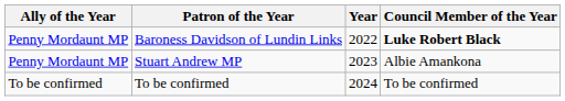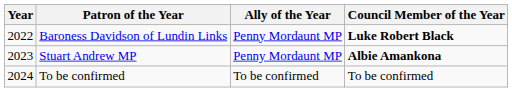 <table class="wikitable">
 <tr>
+<th>Year</th>
+<th>Patron of the Year</th>
 <th>Ally of the Year</th>
-<th>Patron of the Year</th>
-<th>Year</th>
 <th>Council Member of the Year</th>
 </tr>
 <tr>
+<td>2022</td>
+<td><a href='#'>Baroness Davidson of Lundin Links</a></td>
 <td><a href='#'>Penny Mordaunt MP</a></td>
-<td><a href='#'>Baroness Davidson of Lundin Links</a></td>
-<td>2022</td>
 <td><strong>Luke Robert Black</strong></td>
 </tr>
 <tr>
+<td>2023</td>
+<td><a href='#'>Stuart Andrew MP</a></td>
 <td><a href='#'>Penny Mordaunt MP</a></td>
-<td><a href='#'>Stuart Andrew MP</a></td>
-<td>2023</td>
-<td>Albie Amankona</td>
+<td><strong>Albie Amankona</strong></td>
 </tr>
 <tr>
+<td>2024</td>
 <td>To be confirmed</td>
 <td>To be confirmed</td>
-<td>2024</td>
 <td>To be confirmed</td>
 </tr>
 </table>
